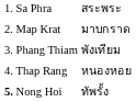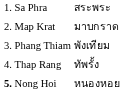 <table>
 <tr>
 <td>1.</td>
 <td>Sa Phra</td>
 <td>สระพระ</td>
 <td></td>
 </tr>
 <tr>
 <td>2.</td>
 <td>Map Krat</td>
 <td>มาบกราด</td>
 <td></td>
 </tr>
 <tr>
 <td>3.</td>
 <td>Phang Thiam</td>
 <td>พังเทียม</td>
 <td></td>
 </tr>
 <tr>
 <td>4.</td>
 <td>Thap Rang</td>
-<td>หนองหอย</td>
+<td>ทัพรั้ง</td>
 <td></td>
 </tr>
 <tr>
 <td><strong>5.</strong></td>
 <td>Nong Hoi</td>
-<td>ทัพรั้ง</td>
+<td>หนองหอย</td>
 <td></td>
 </tr>
 </table>
